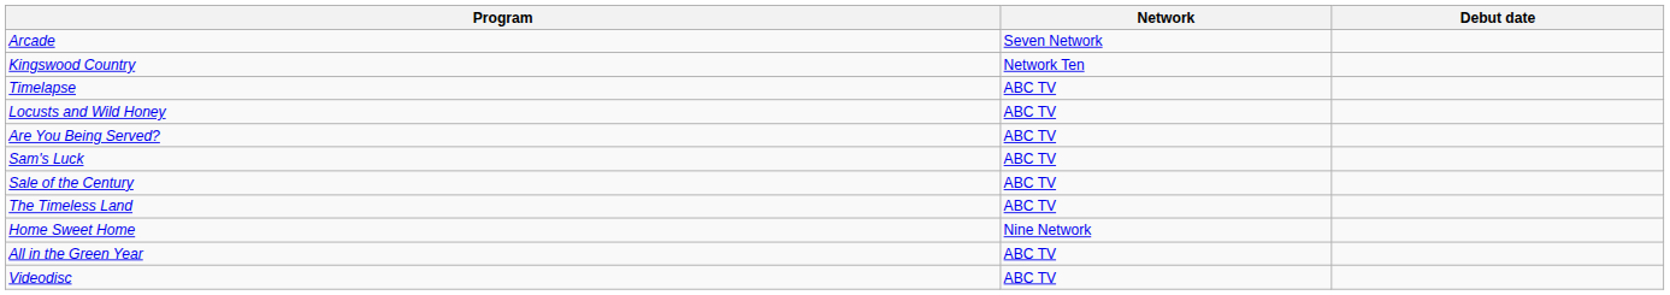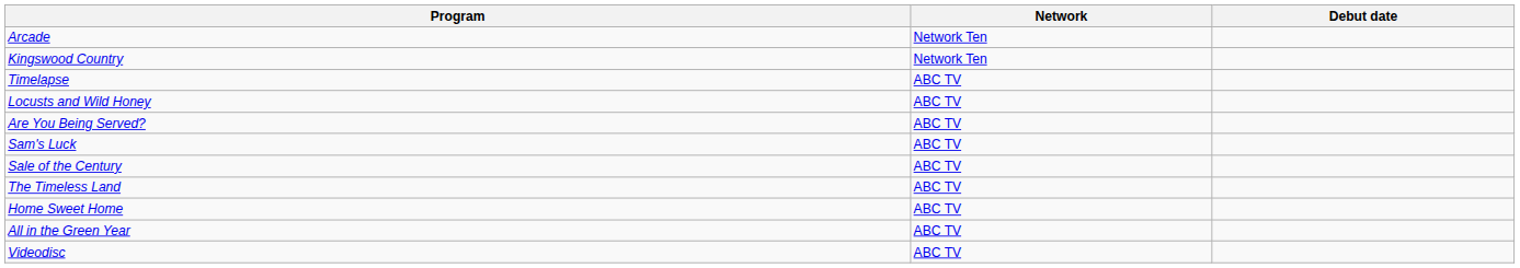 <table class="wikitable sortable" width="100%" style="font-size:87%;">
 <tr bgcolor="#efefef">
 <th width=60%>Program</th>
 <th width=20%>Network</th>
 <th width=20%>Debut date</th>
 </tr>
 <tr>
 <td><em><a href='#'>Arcade</a></em></td>
-<td><a href='#'>Seven Network</a></td>
+<td><a href='#'>Network Ten</a></td>
 <td></td>
 </tr>
 <tr>
 <td><em><a href='#'>Kingswood Country</a></em></td>
 <td><a href='#'>Network Ten</a></td>
 <td></td>
 </tr>
 <tr>
 <td><em><a href='#'>Timelapse</a></em></td>
 <td><a href='#'>ABC TV</a></td>
 <td></td>
 </tr>
 <tr>
 <td><em><a href='#'>Locusts and Wild Honey</a></em></td>
 <td><a href='#'>ABC TV</a></td>
 <td></td>
 </tr>
 <tr>
 <td><em><a href='#'>Are You Being Served?</a></em></td>
 <td><a href='#'>ABC TV</a></td>
 <td></td>
 </tr>
 <tr>
 <td><em><a href='#'>Sam's Luck</a></em></td>
 <td><a href='#'>ABC TV</a></td>
 <td></td>
 </tr>
 <tr>
 <td><em><a href='#'>Sale of the Century</a></em></td>
 <td><a href='#'>ABC TV</a></td>
 <td></td>
 </tr>
 <tr>
 <td><em><a href='#'>The Timeless Land</a></em></td>
 <td><a href='#'>ABC TV</a></td>
 <td></td>
 </tr>
 <tr>
 <td><em><a href='#'>Home Sweet Home</a></em></td>
-<td><a href='#'>Nine Network</a></td>
+<td><a href='#'>ABC TV</a></td>
 <td></td>
 </tr>
 <tr>
 <td><em><a href='#'>All in the Green Year</a></em></td>
 <td><a href='#'>ABC TV</a></td>
 <td></td>
 </tr>
 <tr>
 <td><em><a href='#'>Videodisc</a></em></td>
 <td><a href='#'>ABC TV</a></td>
 <td></td>
 </tr>
 </table>
